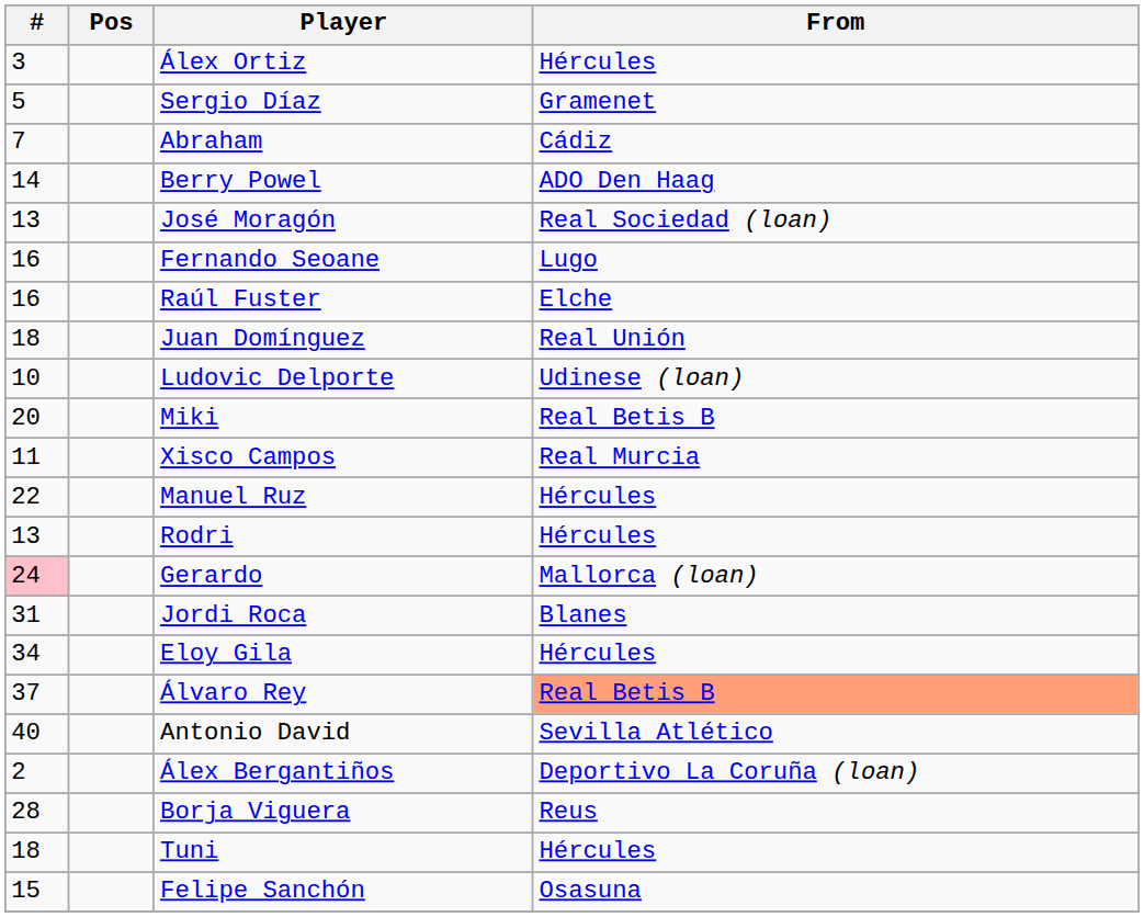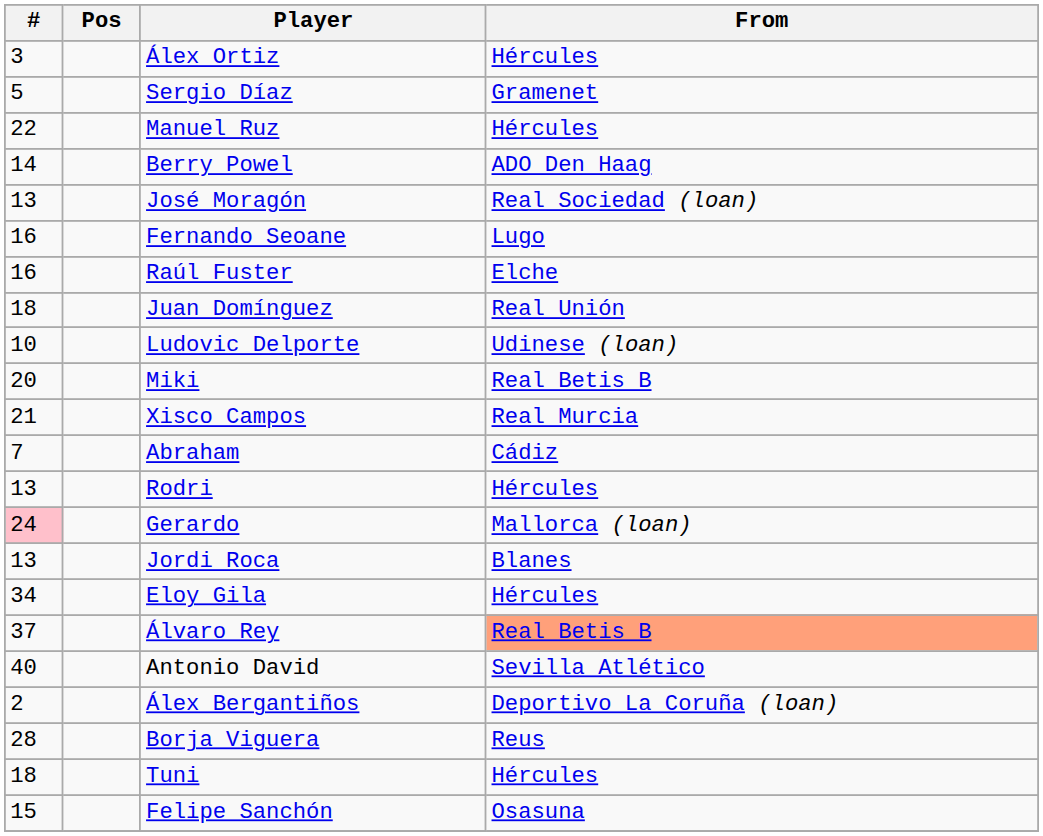 <table class="wikitable" style="width:65%; text-align:center; font-size:95%; text-align:left;">
 <tr>
 <th>#</th>
 <th>Pos</th>
 <th>Player</th>
 <th>From</th>
 </tr>
 <tr>
 <td>3</td>
 <td></td>
 <td> <a href='#'>Álex Ortiz</a></td>
 <td> <a href='#'>Hércules</a></td>
 </tr>
 <tr>
 <td>5</td>
 <td></td>
 <td> <a href='#'>Sergio Díaz</a></td>
 <td> <a href='#'>Gramenet</a></td>
 </tr>
 <tr>
-<td>7</td>
+<td>22</td>
 <td></td>
-<td> <a href='#'>Abraham</a></td>
-<td> <a href='#'>Cádiz</a></td>
+<td> <a href='#'>Manuel Ruz</a></td>
+<td> <a href='#'>Hércules</a></td>
 </tr>
 <tr>
 <td>14</td>
 <td></td>
 <td> <a href='#'>Berry Powel</a></td>
 <td> <a href='#'>ADO Den Haag</a></td>
 </tr>
 <tr>
 <td>13</td>
 <td></td>
 <td> <a href='#'>José Moragón</a></td>
 <td> <a href='#'>Real Sociedad</a> <em>(loan)</em></td>
 </tr>
 <tr>
 <td>16</td>
 <td></td>
 <td> <a href='#'>Fernando Seoane</a></td>
 <td> <a href='#'>Lugo</a></td>
 </tr>
 <tr>
 <td>16</td>
 <td></td>
 <td> <a href='#'>Raúl Fuster</a></td>
 <td> <a href='#'>Elche</a></td>
 </tr>
 <tr>
 <td>18</td>
 <td></td>
 <td> <a href='#'>Juan Domínguez</a></td>
 <td> <a href='#'>Real Unión</a></td>
 </tr>
 <tr>
 <td>10</td>
 <td></td>
 <td> <a href='#'>Ludovic Delporte</a></td>
 <td> <a href='#'>Udinese</a> <em>(loan)</em></td>
 </tr>
 <tr>
 <td>20</td>
 <td></td>
 <td> <a href='#'>Miki</a></td>
 <td> <a href='#'>Real Betis B</a></td>
 </tr>
 <tr>
-<td>11</td>
+<td>21</td>
 <td></td>
 <td> <a href='#'>Xisco Campos</a></td>
 <td> <a href='#'>Real Murcia</a></td>
 </tr>
 <tr>
-<td>22</td>
+<td>7</td>
 <td></td>
-<td> <a href='#'>Manuel Ruz</a></td>
-<td> <a href='#'>Hércules</a></td>
+<td> <a href='#'>Abraham</a></td>
+<td> <a href='#'>Cádiz</a></td>
 </tr>
 <tr>
 <td>13</td>
 <td></td>
 <td> <a href='#'>Rodri</a></td>
 <td> <a href='#'>Hércules</a></td>
 </tr>
 <tr>
 <td style="background: pink;">24</td>
 <td></td>
 <td> <a href='#'>Gerardo</a></td>
 <td> <a href='#'>Mallorca</a> <em>(loan)</em></td>
 </tr>
 <tr>
-<td>31</td>
+<td>13</td>
 <td></td>
 <td> <a href='#'>Jordi Roca</a></td>
 <td> <a href='#'>Blanes</a></td>
 </tr>
 <tr>
 <td>34</td>
 <td></td>
 <td> <a href='#'>Eloy Gila</a></td>
 <td> <a href='#'>Hércules</a></td>
 </tr>
 <tr>
 <td>37</td>
 <td></td>
 <td> <a href='#'>Álvaro Rey</a></td>
 <td style="background: lightsalmon;"> <a href='#'>Real Betis B</a></td>
 </tr>
 <tr>
 <td>40</td>
 <td></td>
 <td> Antonio David</td>
 <td> <a href='#'>Sevilla Atlético</a></td>
 </tr>
 <tr>
 <td>2</td>
 <td></td>
 <td> <a href='#'>Álex Bergantiños</a></td>
 <td> <a href='#'>Deportivo La Coruña</a> <em>(loan)</em></td>
 </tr>
 <tr>
 <td>28</td>
 <td></td>
 <td> <a href='#'>Borja Viguera</a></td>
 <td> <a href='#'>Reus</a></td>
 </tr>
 <tr>
 <td>18</td>
 <td></td>
 <td> <a href='#'>Tuni</a></td>
 <td> <a href='#'>Hércules</a></td>
 </tr>
 <tr>
 <td>15</td>
 <td></td>
 <td> <a href='#'>Felipe Sanchón</a></td>
 <td> <a href='#'>Osasuna</a></td>
 </tr>
 <tr>
 </tr>
 </table>
